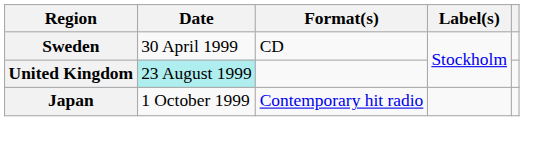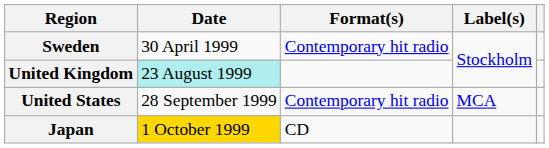 <table class="wikitable plainrowheaders">
 <tr>
 <th scope="col">Region</th>
 <th scope="col">Date</th>
 <th scope="col">Format(s)</th>
 <th scope="col">Label(s)</th>
 <th scope="col"></th>
 </tr>
 <tr>
 <th scope="row">Sweden</th>
 <td>30 April 1999</td>
-<td>CD</td>
+<td><a href='#'>Contemporary hit radio</a></td>
 <td rowspan="2"><a href='#'>Stockholm</a></td>
 <td></td>
 </tr>
 <tr>
 <th scope="row">United Kingdom</th>
 <td style="background: paleturquoise;">23 August 1999</td>
 <td></td>
 <td></td>
 </tr>
 <tr>
+<th scope="row">United States</th>
+<td>28 September 1999</td>
+<td><a href='#'>Contemporary hit radio</a></td>
+<td><a href='#'>MCA</a></td>
+<td></td>
+</tr>
+<tr>
 <th scope="row">Japan</th>
-<td>1 October 1999</td>
-<td><a href='#'>Contemporary hit radio</a></td>
+<td style="background: gold;">1 October 1999</td>
+<td>CD</td>
 <td></td>
 <td></td>
 </tr>
 </table>
